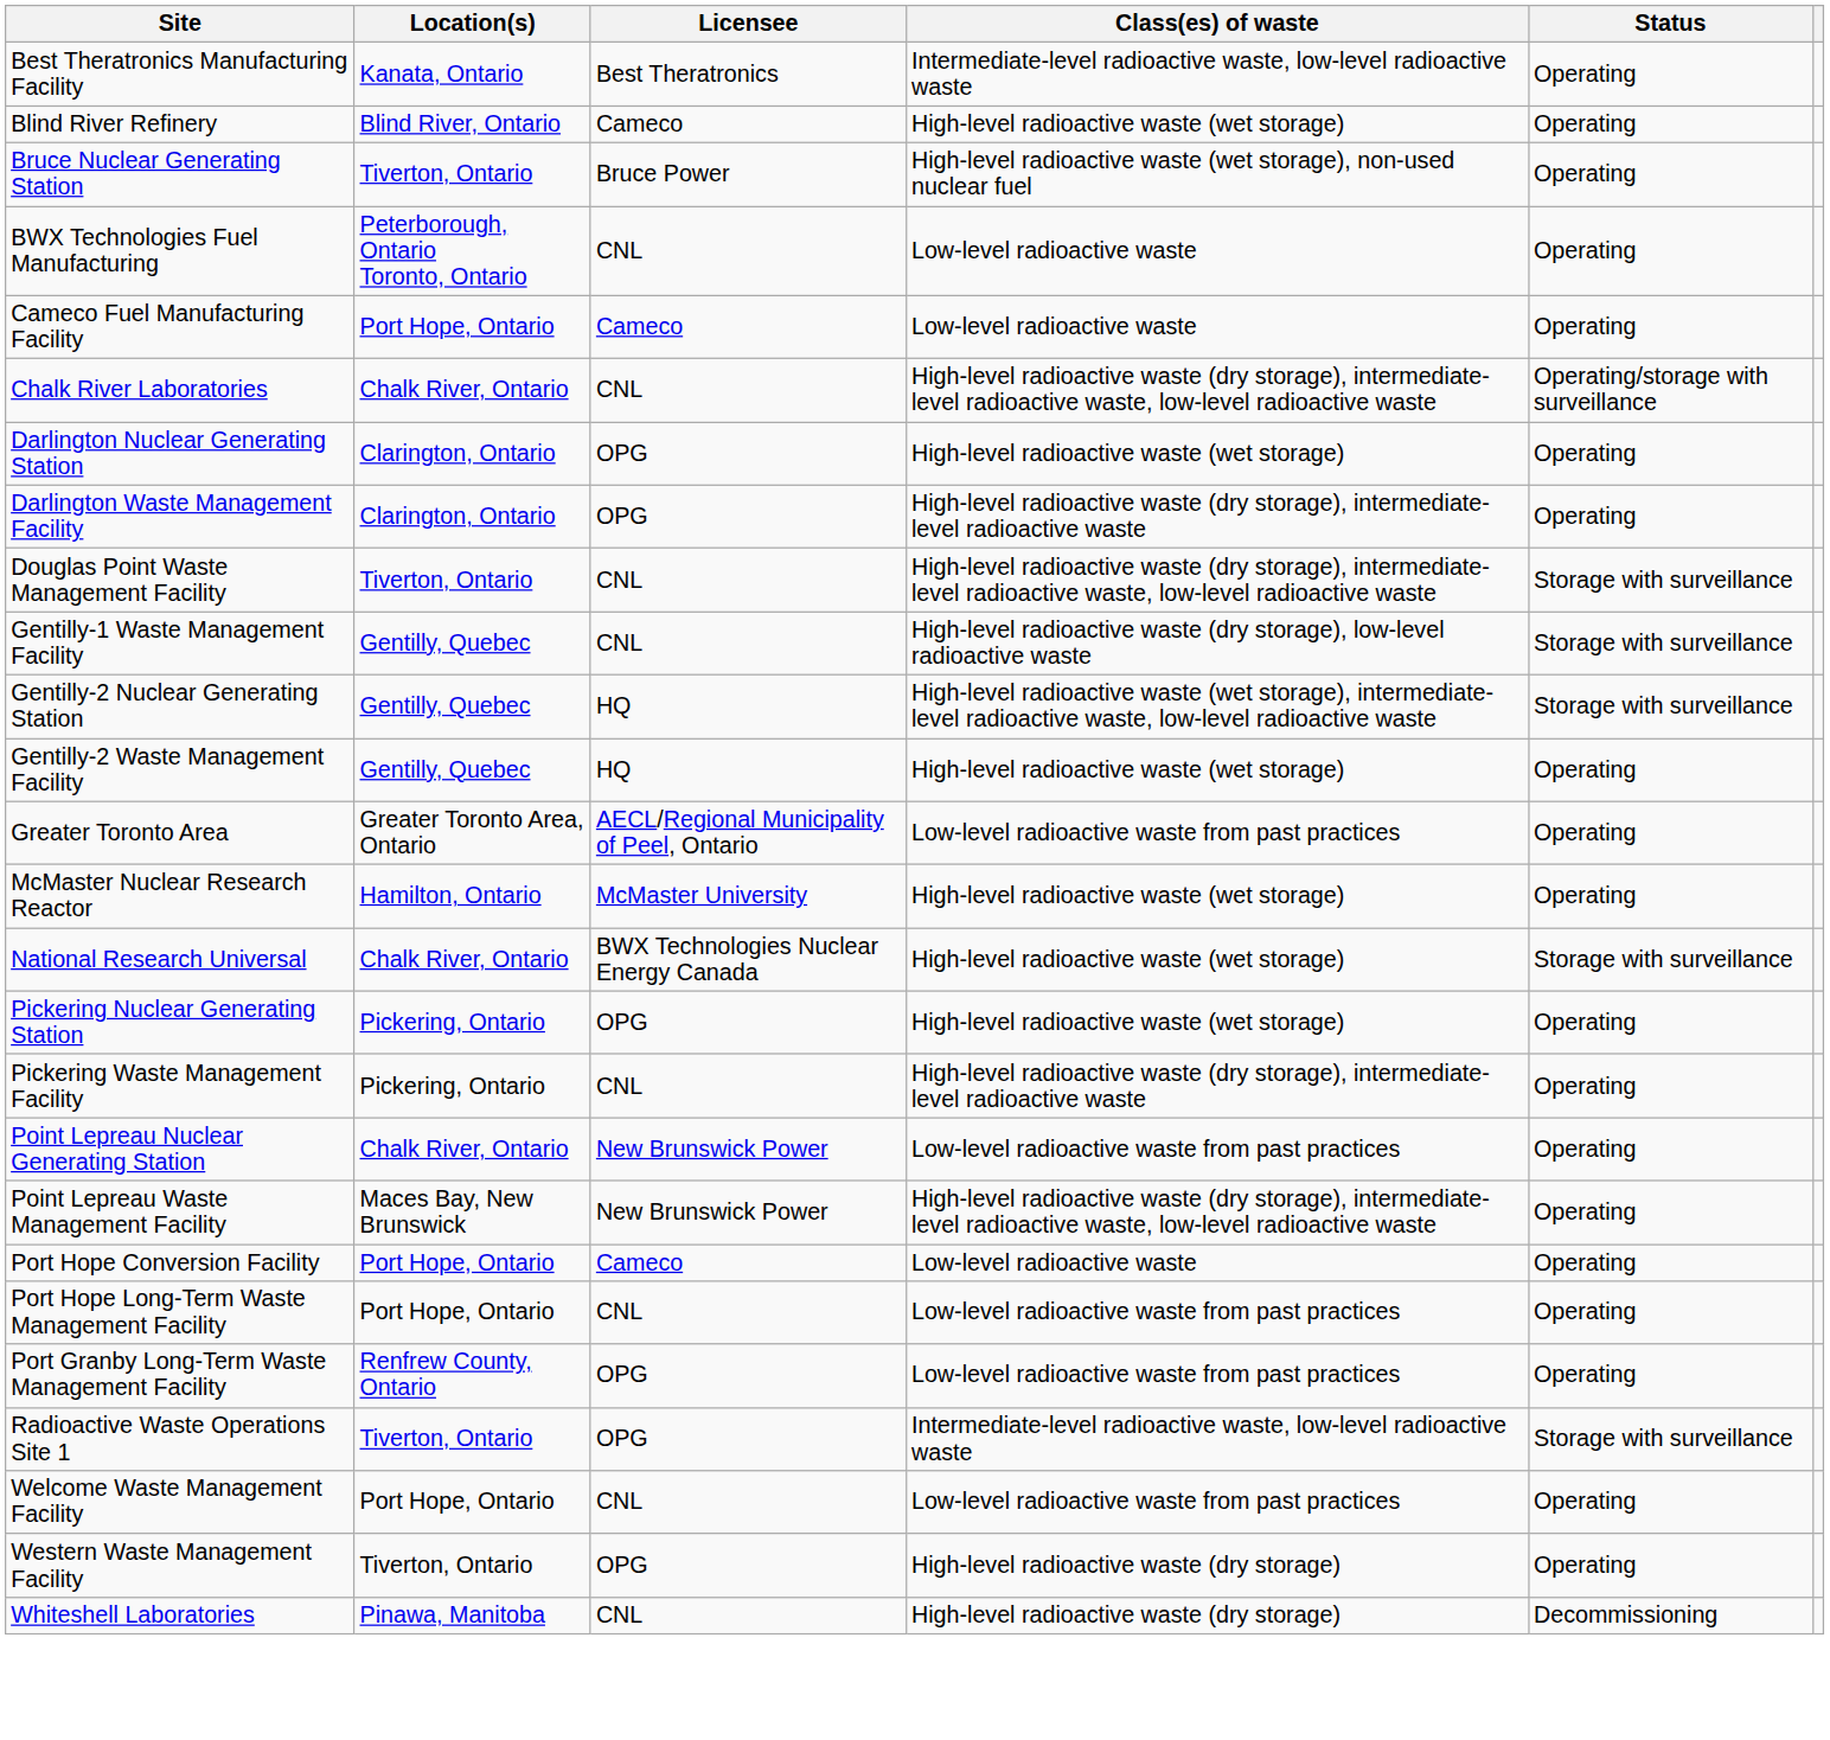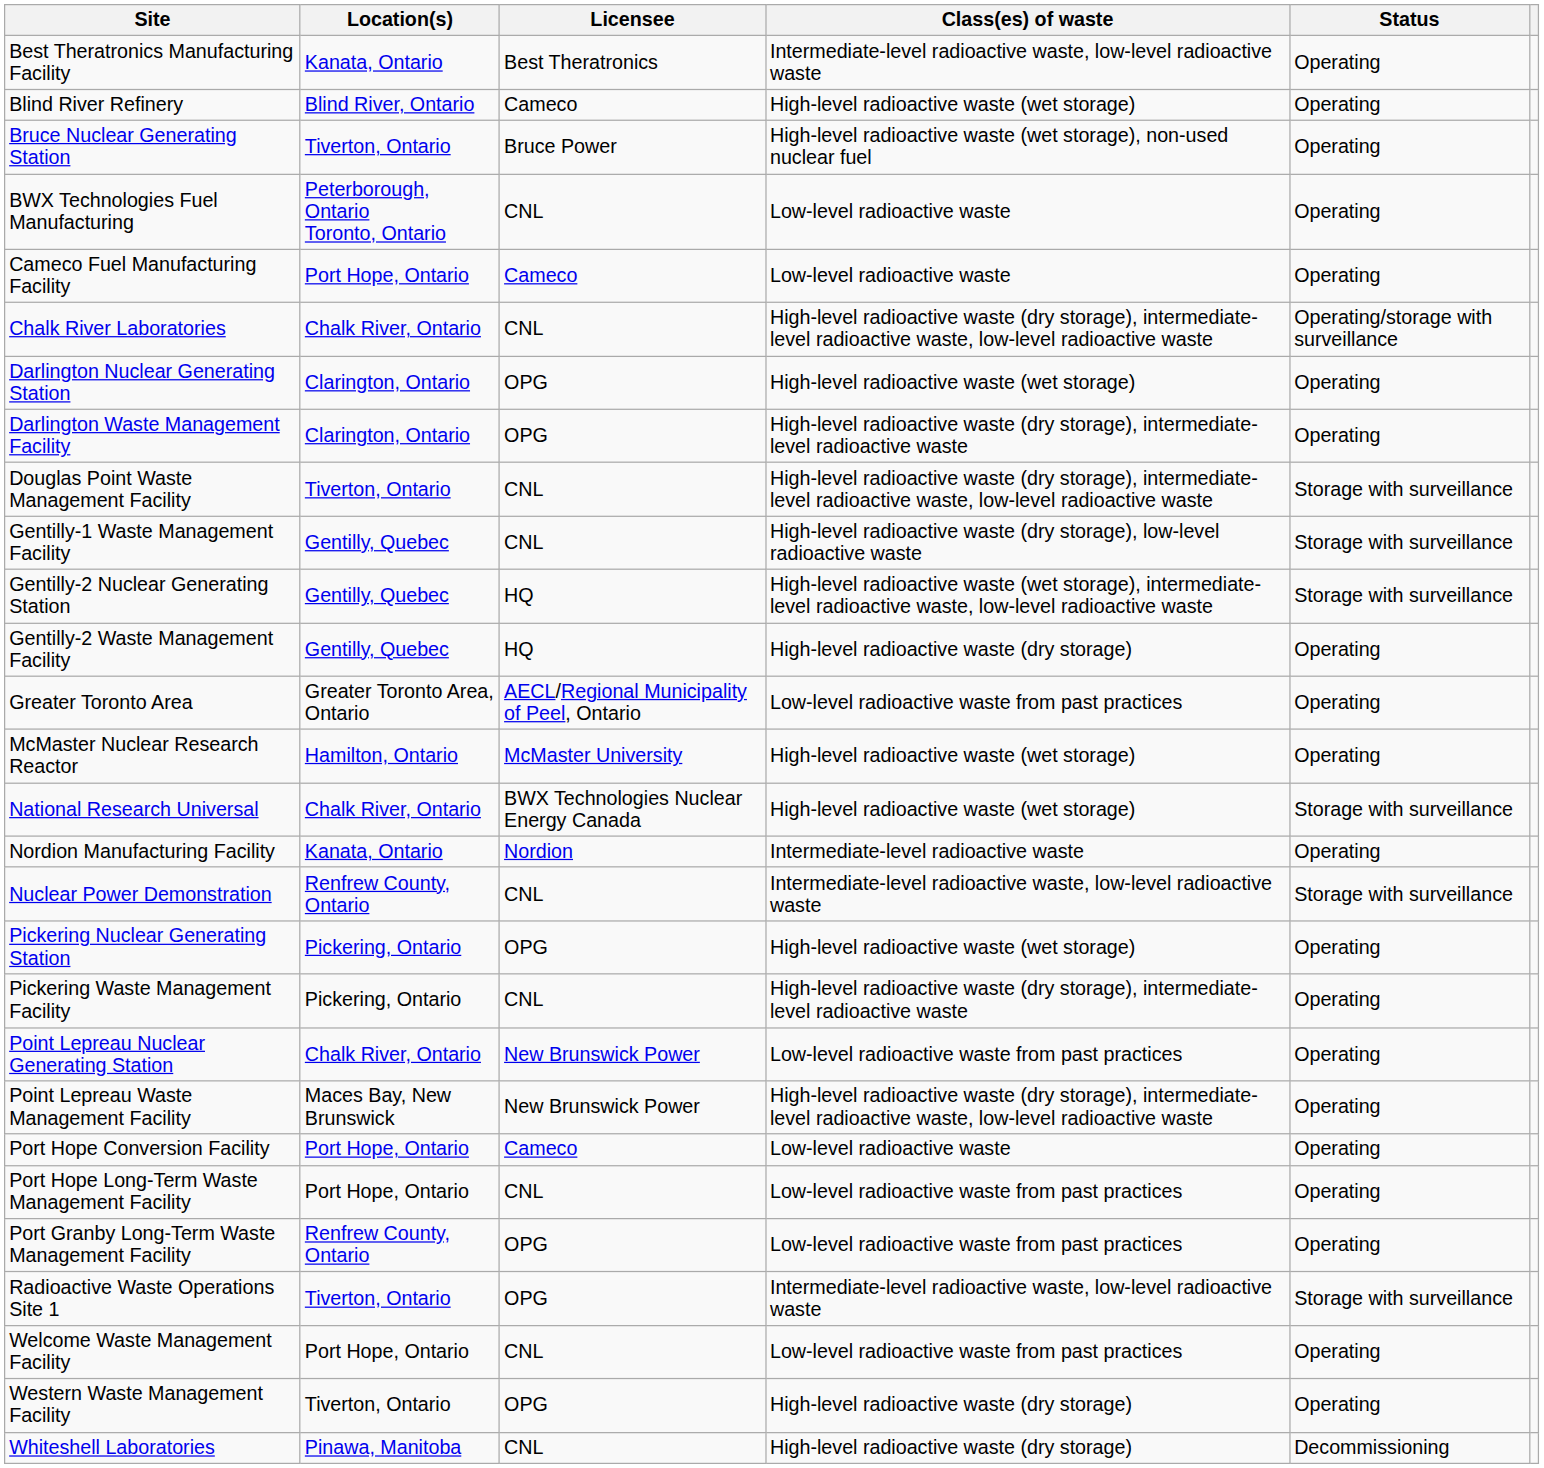 <table class="wikitable">
 <tr>
 <th>Site</th>
 <th>Location(s)</th>
 <th>Licensee</th>
 <th>Class(es) of waste</th>
 <th>Status</th>
 <th></th>
 </tr>
 <tr>
 <td>Best Theratronics Manufacturing Facility</td>
 <td><a href='#'>Kanata, Ontario</a></td>
 <td>Best Theratronics</td>
 <td>Intermediate-level radioactive waste, low-level radioactive waste</td>
 <td>Operating</td>
 <td></td>
 </tr>
 <tr>
 <td>Blind River Refinery</td>
 <td><a href='#'>Blind River, Ontario</a></td>
 <td>Cameco</td>
 <td>High-level radioactive waste (wet storage)</td>
 <td>Operating</td>
 <td></td>
 </tr>
 <tr>
 <td><a href='#'>Bruce Nuclear Generating Station</a></td>
 <td><a href='#'>Tiverton, Ontario</a></td>
 <td>Bruce Power</td>
 <td>High-level radioactive waste (wet storage), non-used nuclear fuel</td>
 <td>Operating</td>
 <td></td>
 </tr>
 <tr>
 <td>BWX Technologies Fuel Manufacturing</td>
 <td><a href='#'>Peterborough, Ontario</a><br><a href='#'>Toronto, Ontario</a></td>
 <td>CNL</td>
 <td>Low-level radioactive waste</td>
 <td>Operating</td>
 <td></td>
 </tr>
 <tr>
 <td>Cameco Fuel Manufacturing Facility</td>
 <td><a href='#'>Port Hope, Ontario</a></td>
 <td><a href='#'>Cameco</a></td>
 <td>Low-level radioactive waste</td>
 <td>Operating</td>
 <td></td>
 </tr>
 <tr>
 <td><a href='#'>Chalk River Laboratories</a></td>
 <td><a href='#'>Chalk River, Ontario</a></td>
 <td>CNL</td>
 <td>High-level radioactive waste (dry storage), intermediate-level radioactive waste, low-level radioactive waste</td>
 <td>Operating/storage with surveillance</td>
 <td></td>
 </tr>
 <tr>
 <td><a href='#'>Darlington Nuclear Generating Station</a></td>
 <td><a href='#'>Clarington, Ontario</a></td>
 <td>OPG</td>
 <td>High-level radioactive waste (wet storage)</td>
 <td>Operating</td>
 <td></td>
 </tr>
 <tr>
 <td><a href='#'>Darlington Waste Management Facility</a></td>
 <td><a href='#'>Clarington, Ontario</a></td>
 <td>OPG</td>
 <td>High-level radioactive waste (dry storage), intermediate-level radioactive waste</td>
 <td>Operating</td>
 <td></td>
 </tr>
 <tr>
 <td>Douglas Point Waste Management Facility</td>
 <td><a href='#'>Tiverton, Ontario</a></td>
 <td>CNL</td>
 <td>High-level radioactive waste (dry storage), intermediate-level radioactive waste, low-level radioactive waste</td>
 <td>Storage with surveillance</td>
 <td></td>
 </tr>
 <tr>
 <td>Gentilly-1 Waste Management Facility</td>
 <td><a href='#'>Gentilly, Quebec</a></td>
 <td>CNL</td>
 <td>High-level radioactive waste (dry storage), low-level radioactive waste</td>
 <td>Storage with surveillance</td>
 <td></td>
 </tr>
 <tr>
 <td>Gentilly-2 Nuclear Generating Station</td>
 <td><a href='#'>Gentilly, Quebec</a></td>
 <td>HQ</td>
 <td>High-level radioactive waste (wet storage), intermediate-level radioactive waste, low-level radioactive waste</td>
 <td>Storage with surveillance</td>
 <td></td>
 </tr>
 <tr>
 <td>Gentilly-2 Waste Management Facility</td>
 <td><a href='#'>Gentilly, Quebec</a></td>
 <td>HQ</td>
-<td>High-level radioactive waste (wet storage)</td>
+<td>High-level radioactive waste (dry storage)</td>
 <td>Operating</td>
 <td></td>
 </tr>
 <tr>
 <td>Greater Toronto Area</td>
 <td>Greater Toronto Area, Ontario</td>
 <td><a href='#'>AECL</a>/<a href='#'>Regional Municipality of Peel</a>, Ontario</td>
 <td>Low-level radioactive waste from past practices</td>
 <td>Operating</td>
 <td></td>
 </tr>
 <tr>
 <td>McMaster Nuclear Research Reactor</td>
 <td><a href='#'>Hamilton, Ontario</a></td>
 <td><a href='#'>McMaster University</a></td>
 <td>High-level radioactive waste (wet storage)</td>
 <td>Operating</td>
 <td></td>
 </tr>
 <tr>
 <td><a href='#'>National Research Universal</a></td>
 <td><a href='#'>Chalk River, Ontario</a></td>
 <td>BWX Technologies Nuclear Energy Canada</td>
 <td>High-level radioactive waste (wet storage)</td>
+<td>Storage with surveillance</td>
+<td></td>
+</tr>
+<tr>
+<td>Nordion Manufacturing Facility</td>
+<td><a href='#'>Kanata, Ontario</a></td>
+<td><a href='#'>Nordion</a></td>
+<td>Intermediate-level radioactive waste</td>
+<td>Operating</td>
+<td></td>
+</tr>
+<tr>
+<td><a href='#'>Nuclear Power Demonstration</a></td>
+<td><a href='#'>Renfrew County, Ontario</a></td>
+<td>CNL</td>
+<td>Intermediate-level radioactive waste, low-level radioactive waste</td>
 <td>Storage with surveillance</td>
 <td></td>
 </tr>
 <tr>
 <td><a href='#'>Pickering Nuclear Generating Station</a></td>
 <td><a href='#'>Pickering, Ontario</a></td>
 <td>OPG</td>
 <td>High-level radioactive waste (wet storage)</td>
 <td>Operating</td>
 <td></td>
 </tr>
 <tr>
 <td>Pickering Waste Management Facility</td>
 <td>Pickering, Ontario</td>
 <td>CNL</td>
 <td>High-level radioactive waste (dry storage), intermediate-level radioactive waste</td>
 <td>Operating</td>
 <td></td>
 </tr>
 <tr>
 <td><a href='#'>Point Lepreau Nuclear Generating Station</a></td>
 <td><a href='#'>Chalk River, Ontario</a></td>
 <td><a href='#'>New Brunswick Power</a></td>
 <td>Low-level radioactive waste from past practices</td>
 <td>Operating</td>
 <td></td>
 </tr>
 <tr>
 <td>Point Lepreau Waste Management Facility</td>
 <td>Maces Bay, New Brunswick</td>
 <td>New Brunswick Power</td>
 <td>High-level radioactive waste (dry storage), intermediate-level radioactive waste, low-level radioactive waste</td>
 <td>Operating</td>
 <td></td>
 </tr>
 <tr>
 <td>Port Hope Conversion Facility</td>
 <td><a href='#'>Port Hope, Ontario</a></td>
 <td><a href='#'>Cameco</a></td>
 <td>Low-level radioactive waste</td>
 <td>Operating</td>
 <td></td>
 </tr>
 <tr>
 <td>Port Hope Long-Term Waste Management Facility</td>
 <td>Port Hope, Ontario</td>
 <td>CNL</td>
 <td>Low-level radioactive waste from past practices</td>
 <td>Operating</td>
 <td></td>
 </tr>
 <tr>
 <td>Port Granby Long-Term Waste Management Facility</td>
 <td><a href='#'>Renfrew County, Ontario</a></td>
 <td>OPG</td>
 <td>Low-level radioactive waste from past practices</td>
 <td>Operating</td>
 <td></td>
 </tr>
 <tr>
 <td>Radioactive Waste Operations Site 1</td>
 <td><a href='#'>Tiverton, Ontario</a></td>
 <td>OPG</td>
 <td>Intermediate-level radioactive waste, low-level radioactive waste</td>
 <td>Storage with surveillance</td>
 <td></td>
 </tr>
 <tr>
 <td>Welcome Waste Management Facility</td>
 <td>Port Hope, Ontario</td>
 <td>CNL</td>
 <td>Low-level radioactive waste from past practices</td>
 <td>Operating</td>
 <td></td>
 </tr>
 <tr>
 <td>Western Waste Management Facility</td>
 <td>Tiverton, Ontario</td>
 <td>OPG</td>
 <td>High-level radioactive waste (dry storage)</td>
 <td>Operating</td>
 <td></td>
 </tr>
 <tr>
 <td><a href='#'>Whiteshell Laboratories</a></td>
 <td><a href='#'>Pinawa, Manitoba</a></td>
 <td>CNL</td>
 <td>High-level radioactive waste (dry storage)</td>
 <td>Decommissioning</td>
 <td></td>
 </tr>
 </table>
